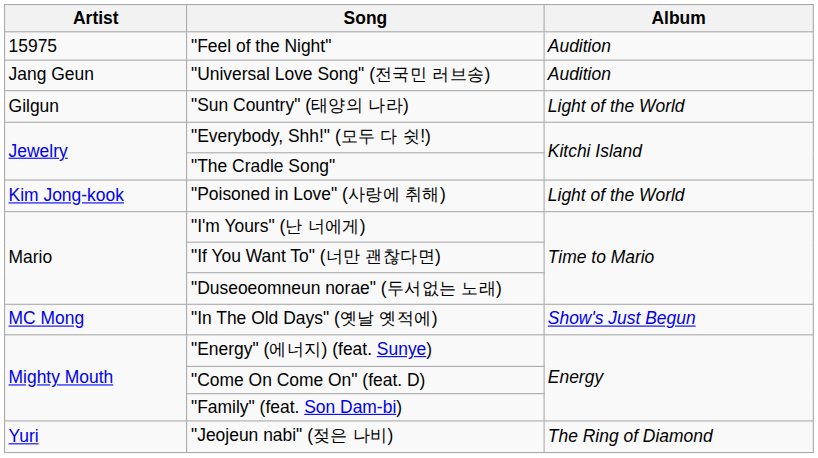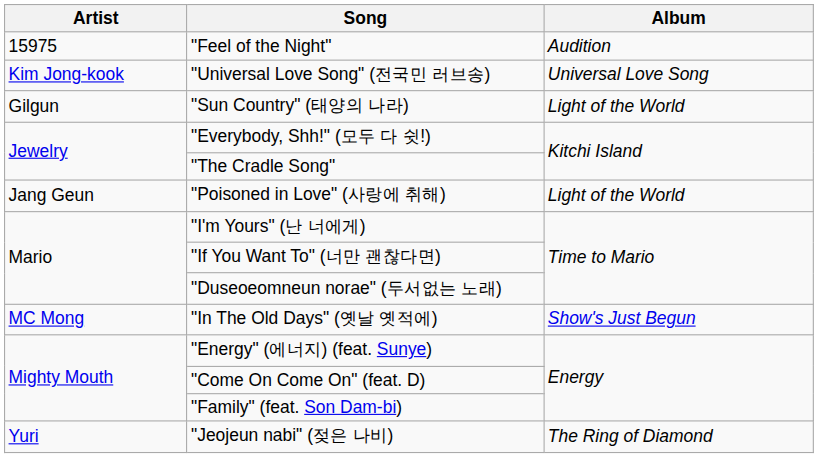 <table class="wikitable">
 <tr>
 <th style="width:10em">Artist</th>
 <th style="width:20em">Song</th>
 <th style="width:15em">Album</th>
 </tr>
 <tr>
 <td>15975</td>
 <td>"Feel of the Night"</td>
 <td><em>Audition</em></td>
 </tr>
 <tr>
-<td>Jang Geun</td>
+<td><a href='#'>Kim Jong-kook</a></td>
 <td>"Universal Love Song" (전국민 러브송)</td>
-<td><em>Audition</em></td>
+<td><em>Universal Love Song</em></td>
 </tr>
 <tr>
 <td>Gilgun</td>
 <td>"Sun Country" (태양의 나라)</td>
 <td><em>Light of the World</em></td>
 </tr>
 <tr>
 <td rowspan="2"><a href='#'>Jewelry</a></td>
 <td>"Everybody, Shh!" (모두 다 쉿!)</td>
 <td rowspan="2"><em>Kitchi Island</em></td>
 </tr>
 <tr>
 <td>"The Cradle Song"</td>
 </tr>
 <tr>
-<td><a href='#'>Kim Jong-kook</a></td>
+<td>Jang Geun</td>
 <td>"Poisoned in Love" (사랑에 취해)</td>
 <td><em>Light of the World</em></td>
 </tr>
 <tr>
 <td rowspan="3">Mario</td>
 <td>"I'm Yours" (난 너에게)</td>
 <td rowspan="3"><em>Time to Mario</em></td>
 </tr>
 <tr>
 <td>"If You Want To" (너만 괜찮다면)</td>
 </tr>
 <tr>
 <td>"Duseoeomneun norae" (두서없는 노래)</td>
 </tr>
 <tr>
 <td><a href='#'>MC Mong</a></td>
 <td>"In The Old Days" (옛날 옛적에)</td>
 <td><em><a href='#'>Show's Just Begun</a></em></td>
 </tr>
 <tr>
 <td rowspan="3"><a href='#'>Mighty Mouth</a></td>
 <td>"Energy" (에너지) (feat. <a href='#'>Sunye</a>)</td>
 <td rowspan="3"><em>Energy</em></td>
 </tr>
 <tr>
 <td>"Come On Come On" (feat. D)</td>
 </tr>
 <tr>
 <td>"Family" (feat. <a href='#'>Son Dam-bi</a>)</td>
 </tr>
 <tr>
 <td><a href='#'>Yuri</a></td>
 <td>"Jeojeun nabi" (젖은 나비)</td>
 <td><em>The Ring of Diamond</em></td>
 </tr>
 </table>
